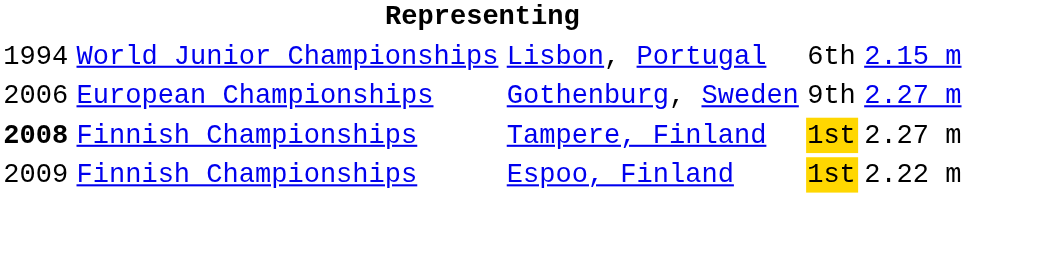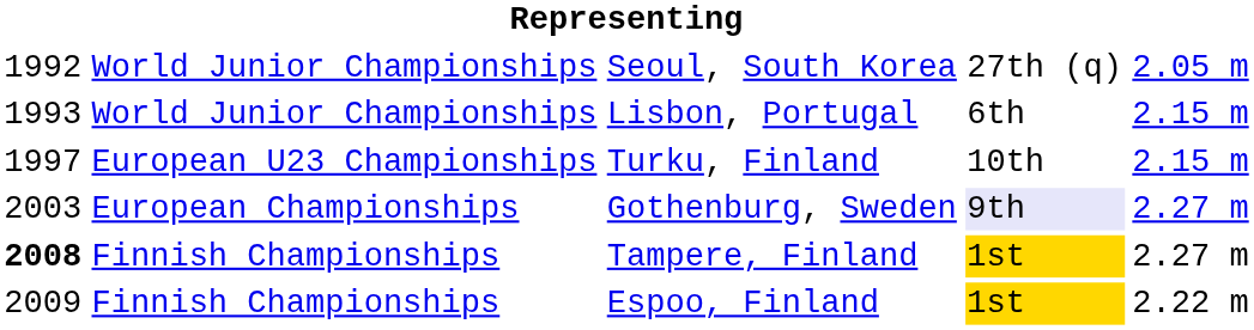 <table>
 <tr>
 <th colspan="5">Representing </th>
 </tr>
 <tr>
-<td>1994</td>
+<td>1992</td>
+<td><a href='#'>World Junior Championships</a></td>
+<td><a href='#'>Seoul</a>, <a href='#'>South Korea</a></td>
+<td>27th (q)</td>
+<td><a href='#'>2.05 m</a></td>
+</tr>
+<tr>
+<td>1993</td>
 <td><a href='#'>World Junior Championships</a></td>
 <td><a href='#'>Lisbon</a>, <a href='#'>Portugal</a></td>
 <td>6th</td>
 <td><a href='#'>2.15 m</a></td>
 </tr>
 <tr>
-<td>2006</td>
+<td>1997</td>
+<td><a href='#'>European U23 Championships</a></td>
+<td><a href='#'>Turku</a>, <a href='#'>Finland</a></td>
+<td>10th</td>
+<td><a href='#'>2.15 m</a></td>
+</tr>
+<tr>
+<td>2003</td>
 <td><a href='#'>European Championships</a></td>
 <td><a href='#'>Gothenburg</a>, <a href='#'>Sweden</a></td>
-<td>9th</td>
+<td style="background: lavender;">9th</td>
 <td><a href='#'>2.27 m</a></td>
 </tr>
 <tr>
 <td><strong>2008</strong></td>
 <td><a href='#'>Finnish Championships</a></td>
 <td><a href='#'>Tampere, Finland</a></td>
 <td bgcolor="gold">1st</td>
 <td>2.27 m</td>
 </tr>
 <tr>
 <td>2009</td>
 <td><a href='#'>Finnish Championships</a></td>
 <td><a href='#'>Espoo, Finland</a></td>
 <td bgcolor="gold">1st</td>
 <td>2.22 m</td>
 </tr>
 </table>
